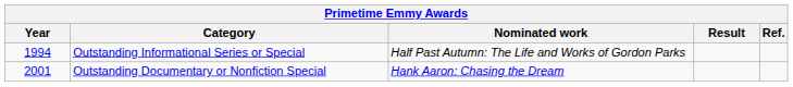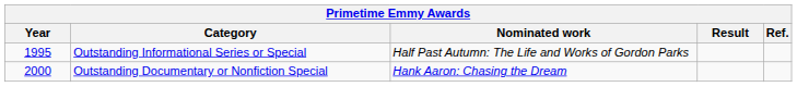 <table class=wikitable>
 <tr>
 <th colspan=5><a href='#'>Primetime Emmy Awards</a></th>
 </tr>
 <tr>
 <th scope="col" style="width:5em;">Year</th>
 <th scope="col" style="width:26em;">Category</th>
 <th scope="col" style="width:25em;">Nominated work</th>
 <th scope="col" style="width:5em;">Result</th>
 <th scope="col">Ref.</th>
 </tr>
 <tr>
-<td style="text-align:center;"><a href='#'>1994</a></td>
+<td style="text-align:center;"><a href='#'>1995</a></td>
 <td><a href='#'>Outstanding Informational Series or Special</a></td>
 <td><em>Half Past Autumn: The Life and Works of Gordon Parks</em></td>
 <td></td>
 <td style="text-align:center;"></td>
 </tr>
 <tr>
-<td style="text-align:center;"><a href='#'>2001</a></td>
+<td style="text-align:center;"><a href='#'>2000</a></td>
 <td><a href='#'>Outstanding Documentary or Nonfiction Special</a></td>
 <td><em><a href='#'>Hank Aaron: Chasing the Dream</a></em></td>
 <td></td>
 <td style="text-align:center;"></td>
 </tr>
 </table>
